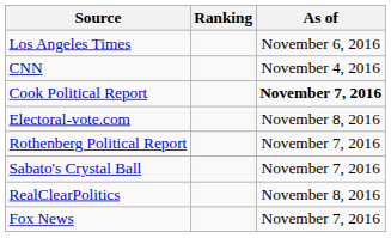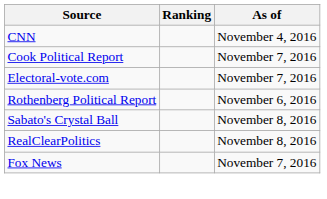 <table class="wikitable" style="text-align:center">
 <tr>
 <th>Source</th>
 <th>Ranking</th>
 <th>As of</th>
-</tr>
-<tr>
-<td align="left"><a href='#'>Los Angeles Times</a></td>
-<td></td>
-<td>November 6, 2016</td>
 </tr>
 <tr>
 <td align="left"><a href='#'>CNN</a></td>
 <td></td>
 <td>November 4, 2016</td>
 </tr>
 <tr>
 <td align="left"><a href='#'>Cook Political Report</a></td>
 <td></td>
-<td><strong>November 7, 2016</strong></td>
+<td>November 7, 2016</td>
 </tr>
 <tr>
 <td align="left"><a href='#'>Electoral-vote.com</a></td>
 <td></td>
-<td>November 8, 2016</td>
+<td>November 7, 2016</td>
 </tr>
 <tr>
 <td align=left><a href='#'>Rothenberg Political Report</a></td>
 <td></td>
-<td>November 7, 2016</td>
+<td>November 6, 2016</td>
 </tr>
 <tr>
 <td align="left"><a href='#'>Sabato's Crystal Ball</a></td>
 <td></td>
-<td>November 7, 2016</td>
+<td>November 8, 2016</td>
 </tr>
 <tr>
 <td align="left"><a href='#'>RealClearPolitics</a></td>
 <td></td>
 <td>November 8, 2016</td>
 </tr>
 <tr>
 <td align="left"><a href='#'>Fox News</a></td>
 <td></td>
 <td>November 7, 2016</td>
 </tr>
 </table>
